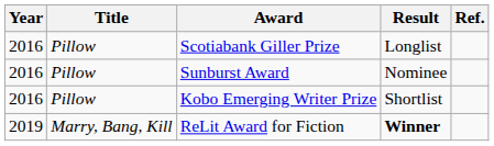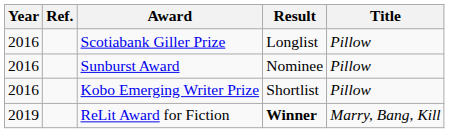 <table class="wikitable">
 <tr>
 <th>Year</th>
-<th>Title</th>
+<th>Ref.</th>
 <th>Award</th>
 <th>Result</th>
-<th>Ref.</th>
+<th>Title</th>
 </tr>
 <tr>
 <td>2016</td>
-<td><em>Pillow</em></td>
+<td></td>
 <td><a href='#'>Scotiabank Giller Prize</a></td>
 <td>Longlist</td>
-<td></td>
+<td><em>Pillow</em></td>
 </tr>
 <tr>
 <td>2016</td>
-<td><em>Pillow</em></td>
+<td></td>
 <td><a href='#'>Sunburst Award</a></td>
 <td>Nominee</td>
-<td></td>
+<td><em>Pillow</em></td>
 </tr>
 <tr>
 <td>2016</td>
-<td><em>Pillow</em></td>
+<td></td>
 <td><a href='#'>Kobo Emerging Writer Prize</a></td>
 <td>Shortlist</td>
-<td></td>
+<td><em>Pillow</em></td>
 </tr>
 <tr>
 <td>2019</td>
-<td><em>Marry, Bang, Kill</em></td>
+<td></td>
 <td><a href='#'>ReLit Award</a> for Fiction</td>
 <td><strong>Winner</strong></td>
-<td></td>
+<td><em>Marry, Bang, Kill</em></td>
 </tr>
 </table>
